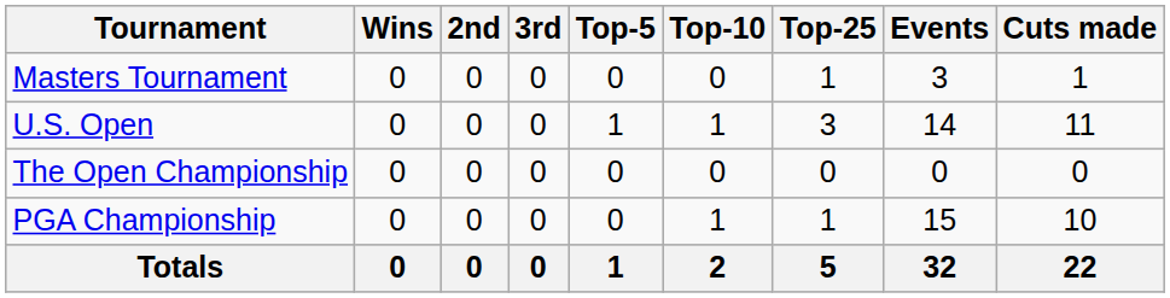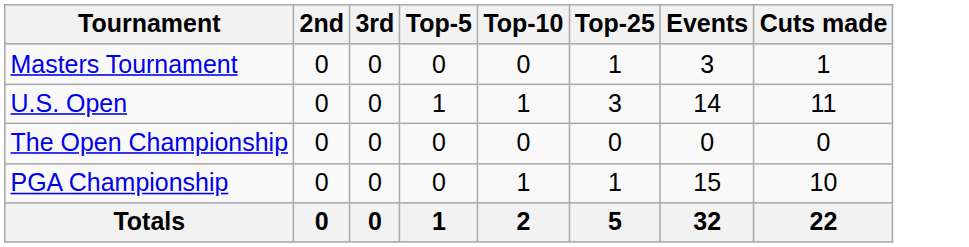 <table class=wikitable style=text-align:center>
 <tr>
 <th>Tournament</th>
-<th>Wins</th>
 <th>2nd</th>
 <th>3rd</th>
 <th>Top-5</th>
 <th>Top-10</th>
 <th>Top-25</th>
 <th>Events</th>
 <th>Cuts made</th>
 </tr>
 <tr>
 <td align=left><a href='#'>Masters Tournament</a></td>
 <td>0</td>
 <td>0</td>
 <td>0</td>
 <td>0</td>
-<td>0</td>
 <td>1</td>
 <td>3</td>
 <td>1</td>
 </tr>
 <tr>
 <td align=left><a href='#'>U.S. Open</a></td>
-<td>0</td>
 <td>0</td>
 <td>0</td>
 <td>1</td>
 <td>1</td>
 <td>3</td>
 <td>14</td>
 <td>11</td>
 </tr>
 <tr>
 <td align=left><a href='#'>The Open Championship</a></td>
 <td>0</td>
 <td>0</td>
 <td>0</td>
 <td>0</td>
 <td>0</td>
 <td>0</td>
 <td>0</td>
-<td>0</td>
 </tr>
 <tr>
 <td align=left><a href='#'>PGA Championship</a></td>
-<td>0</td>
 <td>0</td>
 <td>0</td>
 <td>0</td>
 <td>1</td>
 <td>1</td>
 <td>15</td>
 <td>10</td>
 </tr>
 <tr>
 <th>Totals</th>
 <th>0</th>
 <th>0</th>
-<th>0</th>
 <th>1</th>
 <th>2</th>
 <th>5</th>
 <th>32</th>
 <th>22</th>
 </tr>
 </table>
